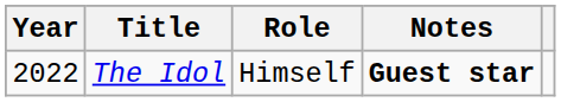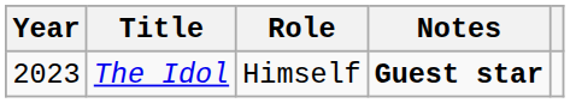 <table class="wikitable">
 <tr>
 <th>Year</th>
 <th>Title</th>
 <th>Role</th>
 <th>Notes</th>
 <th></th>
 </tr>
 <tr>
-<td>2022</td>
+<td>2023</td>
 <td><em><a href='#'>The Idol</a></em></td>
 <td>Himself</td>
 <td><strong>Guest star</strong></td>
 <td></td>
 </tr>
 </table>
